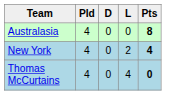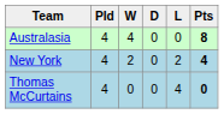 <table style=border-collapse:collapse border=1 cellspacing=0 cellpadding=5>
 <tr align=center bgcolor=#efefef>
 <th width=100>Team</th>
 <th width=20>Pld</th>
+<th width=20>W</th>
 <th width=20>D</th>
 <th width=20>L</th>
 <th width=20>Pts</th>
 </tr>
 <tr align=center style="background:#cfc;">
 <td style="text-align:left;"> <a href='#'>Australasia</a></td>
+<td>4</td>
 <td>4</td>
 <td>0</td>
 <td>0</td>
 <td><strong>8</strong></td>
 </tr>
 <tr align=center style="background:#ADD8E6;">
 <td style="text-align:left;"> <a href='#'>New York</a></td>
 <td>4</td>
+<td>2</td>
 <td>0</td>
 <td>2</td>
 <td><strong>4</strong></td>
 </tr>
 <tr align=center style="background:#ADD8E6;">
 <td style="text-align:left;"> <a href='#'>Thomas McCurtains</a></td>
 <td>4</td>
 <td>0</td>
+<td>0</td>
 <td>4</td>
 <td><strong>0</strong></td>
 </tr>
 </table>
